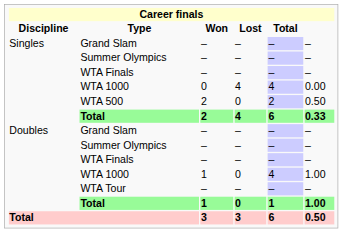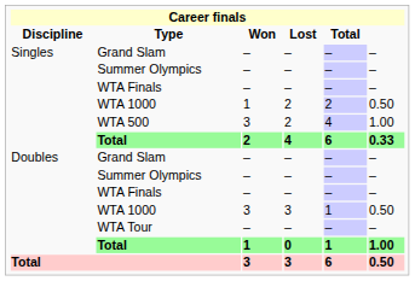 <table class="infobox vcard vevent nowrap" width=40%>
 <tr bgcolor=ffffcc>
 <th colspan=6>Career finals</th>
 </tr>
 <tr>
 <th>Discipline</th>
 <th>Type</th>
 <th>Won</th>
 <th>Lost</th>
 <th>Total</th>
 <th></th>
 </tr>
 <tr>
 <td rowspan=6>Singles</td>
 <td>Grand Slam</td>
 <td>–</td>
 <td>–</td>
 <td bgcolor="CCCCFF">–</td>
 <td>–</td>
 </tr>
 <tr>
 <td>Summer Olympics</td>
 <td>–</td>
 <td>–</td>
 <td bgcolor="CCCCFF">–</td>
 <td>–</td>
 </tr>
 <tr>
 <td>WTA Finals</td>
 <td>–</td>
 <td>–</td>
 <td bgcolor=CCCCFF>–</td>
 <td>–</td>
 </tr>
 <tr>
 <td>WTA 1000</td>
-<td>0</td>
-<td>4</td>
-<td bgcolor="CCCCFF">4</td>
-<td>0.00</td>
+<td>1</td>
+<td>2</td>
+<td bgcolor="CCCCFF">2</td>
+<td>0.50</td>
 </tr>
 <tr>
 <td>WTA 500</td>
+<td>3</td>
 <td>2</td>
-<td>0</td>
-<td bgcolor="CCCCFF">2</td>
-<td>0.50</td>
+<td bgcolor="CCCCFF">4</td>
+<td>1.00</td>
 </tr>
 <tr style="font-weight:bold;background:#98FB98;">
 <td>Total</td>
 <td>2</td>
 <td>4</td>
 <td>6</td>
 <td>0.33</td>
 </tr>
 <tr>
 <td rowspan=6>Doubles</td>
 <td>Grand Slam</td>
 <td>–</td>
 <td>–</td>
 <td bgcolor="CCCCFF">–</td>
 <td>–</td>
 </tr>
 <tr>
 <td>Summer Olympics</td>
 <td>–</td>
 <td>–</td>
 <td bgcolor=CCCCFF>–</td>
 <td>–</td>
 </tr>
 <tr>
 <td>WTA Finals</td>
 <td>–</td>
 <td>–</td>
 <td bgcolor=CCCCFF>–</td>
 <td>–</td>
 </tr>
 <tr>
 <td>WTA 1000</td>
-<td>1</td>
-<td>0</td>
-<td bgcolor="CCCCFF">4</td>
-<td>1.00</td>
+<td>3</td>
+<td>3</td>
+<td bgcolor="CCCCFF">1</td>
+<td>0.50</td>
 </tr>
 <tr>
 <td>WTA Tour</td>
 <td>–</td>
 <td>–</td>
 <td bgcolor="CCCCFF">–</td>
 <td>–</td>
 </tr>
 <tr style="font-weight:bold;background:#98FB98;">
 <td>Total</td>
 <td>1</td>
 <td>0</td>
 <td>1</td>
 <td>1.00</td>
 </tr>
 <tr style="font-weight:bold;background:#FCC;">
 <td colspan="2">Total</td>
 <td>3</td>
 <td>3</td>
 <td>6</td>
 <td>0.50</td>
 </tr>
 </table>
